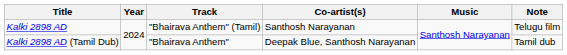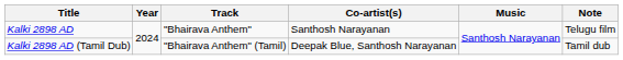 <table class="wikitable">
 <tr>
 <th>Title</th>
 <th>Year</th>
 <th>Track</th>
 <th>Co-artist(s)</th>
 <th>Music</th>
 <th>Note</th>
 </tr>
 <tr>
 <td><em><a href='#'>Kalki 2898 AD</a></em></td>
 <td rowspan=2>2024</td>
-<td>"Bhairava Anthem" (Tamil)</td>
+<td>"Bhairava Anthem"</td>
 <td>Santhosh Narayanan</td>
 <td rowspan=2><a href='#'>Santhosh Narayanan</a></td>
 <td>Telugu film</td>
 </tr>
 <tr>
 <td><em><a href='#'>Kalki 2898 AD</a></em>  (Tamil Dub)</td>
-<td>"Bhairava Anthem"</td>
+<td>"Bhairava Anthem" (Tamil)</td>
 <td>Deepak Blue, Santhosh Narayanan</td>
 <td>Tamil dub</td>
 </tr>
 </table>
